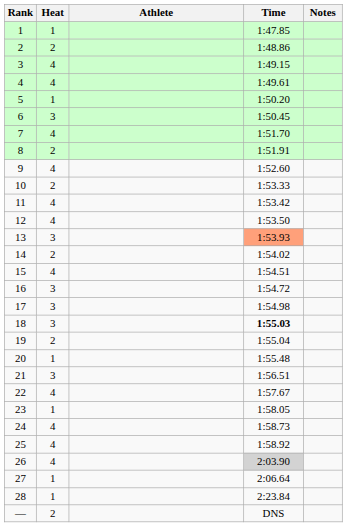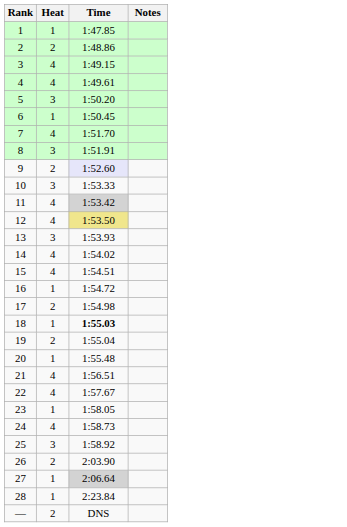 <table class="wikitable" style="text-align:center">
 <tr>
 <th width=40>Rank</th>
 <th width=40>Heat</th>
-<th width=250>Athlete</th>
 <th width=80>Time</th>
 <th width=50>Notes</th>
 </tr>
 <tr bgcolor=ccffcc>
 <td>1</td>
 <td>1</td>
-<td align=left></td>
 <td>1:47.85</td>
 <td></td>
 </tr>
 <tr bgcolor=ccffcc>
 <td>2</td>
 <td>2</td>
-<td align=left></td>
 <td>1:48.86</td>
 <td></td>
 </tr>
 <tr bgcolor=ccffcc>
 <td>3</td>
 <td>4</td>
-<td align=left></td>
 <td>1:49.15</td>
 <td></td>
 </tr>
 <tr bgcolor=ccffcc>
 <td>4</td>
 <td>4</td>
-<td align=left></td>
 <td>1:49.61</td>
 <td></td>
 </tr>
 <tr bgcolor=ccffcc>
 <td>5</td>
-<td>1</td>
-<td align=left></td>
+<td>3</td>
 <td>1:50.20</td>
 <td></td>
 </tr>
 <tr bgcolor=ccffcc>
 <td>6</td>
-<td>3</td>
-<td align=left></td>
+<td>1</td>
 <td>1:50.45</td>
 <td></td>
 </tr>
 <tr bgcolor=ccffcc>
 <td>7</td>
 <td>4</td>
-<td align=left></td>
 <td>1:51.70</td>
 <td></td>
 </tr>
 <tr bgcolor=ccffcc>
 <td>8</td>
-<td>2</td>
-<td align=left></td>
+<td>3</td>
 <td>1:51.91</td>
 <td></td>
 </tr>
 <tr>
 <td>9</td>
-<td>4</td>
-<td align=left></td>
-<td>1:52.60</td>
+<td>2</td>
+<td style="background: lavender;">1:52.60</td>
 <td></td>
 </tr>
 <tr>
 <td>10</td>
-<td>2</td>
-<td align=left></td>
+<td>3</td>
 <td>1:53.33</td>
 <td></td>
 </tr>
 <tr>
 <td>11</td>
 <td>4</td>
-<td align=left></td>
-<td>1:53.42</td>
+<td style="background: lightgrey;">1:53.42</td>
 <td></td>
 </tr>
 <tr>
 <td>12</td>
 <td>4</td>
-<td align=left></td>
-<td>1:53.50</td>
+<td style="background: khaki;">1:53.50</td>
 <td></td>
 </tr>
 <tr>
 <td>13</td>
 <td>3</td>
-<td align=left></td>
-<td style="background: lightsalmon;">1:53.93</td>
+<td>1:53.93</td>
 <td></td>
 </tr>
 <tr>
 <td>14</td>
-<td>2</td>
-<td align=left></td>
+<td>4</td>
 <td>1:54.02</td>
 <td></td>
 </tr>
 <tr>
 <td>15</td>
 <td>4</td>
-<td align=left></td>
 <td>1:54.51</td>
 <td></td>
 </tr>
 <tr>
 <td>16</td>
-<td>3</td>
-<td align=left></td>
+<td>1</td>
 <td>1:54.72</td>
 <td></td>
 </tr>
 <tr>
 <td>17</td>
-<td>3</td>
-<td align=left></td>
+<td>2</td>
 <td>1:54.98</td>
 <td></td>
 </tr>
 <tr>
 <td>18</td>
-<td>3</td>
-<td align=left></td>
+<td>1</td>
 <td><strong>1:55.03</strong></td>
 <td></td>
 </tr>
 <tr>
 <td>19</td>
 <td>2</td>
-<td align=left></td>
 <td>1:55.04</td>
 <td></td>
 </tr>
 <tr>
 <td>20</td>
 <td>1</td>
-<td align=left></td>
 <td>1:55.48</td>
 <td></td>
 </tr>
 <tr>
 <td>21</td>
-<td>3</td>
-<td align=left></td>
+<td>4</td>
 <td>1:56.51</td>
 <td></td>
 </tr>
 <tr>
 <td>22</td>
 <td>4</td>
-<td align=left></td>
 <td>1:57.67</td>
 <td></td>
 </tr>
 <tr>
 <td>23</td>
 <td>1</td>
-<td align=left></td>
 <td>1:58.05</td>
 <td></td>
 </tr>
 <tr>
 <td>24</td>
 <td>4</td>
-<td align=left></td>
 <td>1:58.73</td>
 <td></td>
 </tr>
 <tr>
 <td>25</td>
-<td>4</td>
-<td align=left></td>
+<td>3</td>
 <td>1:58.92</td>
 <td></td>
 </tr>
 <tr>
 <td>26</td>
-<td>4</td>
-<td align=left></td>
-<td style="background: lightgrey;">2:03.90</td>
+<td>2</td>
+<td>2:03.90</td>
 <td></td>
 </tr>
 <tr>
 <td>27</td>
 <td>1</td>
-<td align=left></td>
-<td>2:06.64</td>
+<td style="background: lightgrey;">2:06.64</td>
 <td></td>
 </tr>
 <tr>
 <td>28</td>
 <td>1</td>
-<td align=left></td>
 <td>2:23.84</td>
 <td></td>
 </tr>
 <tr>
 <td>—</td>
 <td>2</td>
-<td align=left></td>
 <td>DNS</td>
 <td></td>
 </tr>
 </table>
